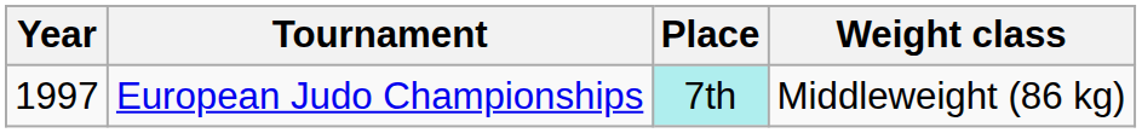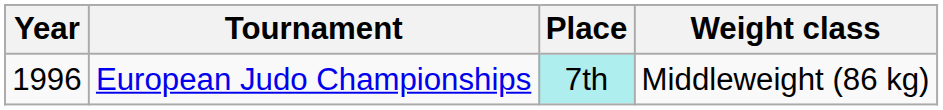 <table class=wikitable>
 <tr>
 <th>Year</th>
 <th>Tournament</th>
 <th>Place</th>
 <th>Weight class</th>
 </tr>
 <tr>
-<td>1997</td>
+<td>1996</td>
 <td><a href='#'>European Judo Championships</a></td>
 <td align="center" style="background: paleturquoise;">7th</td>
 <td>Middleweight (86 kg)</td>
 </tr>
 </table>
